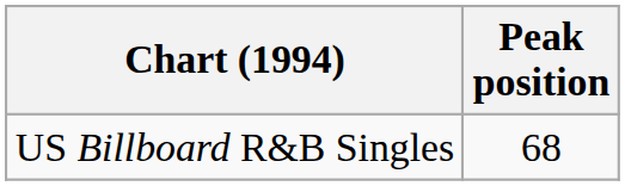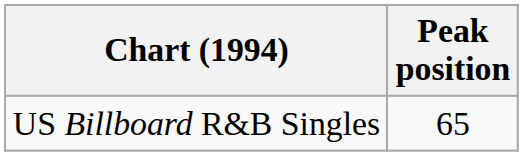 <table class="wikitable">
 <tr>
 <th>Chart (1994)</th>
 <th>Peak<br>position</th>
 </tr>
 <tr>
 <td>US <em>Billboard</em> R&B Singles</td>
-<td style="text-align:center;">68</td>
+<td style="text-align:center;">65</td>
 </tr>
 </table>
